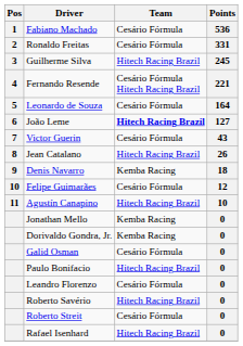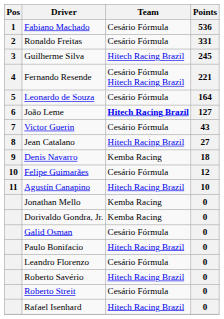 <table class="wikitable" style="font-size: 90%; text-align:center;">
 <tr>
 <th>Pos</th>
 <th>Driver</th>
 <th>Team</th>
 <th>Points</th>
 </tr>
 <tr>
 <th>1</th>
 <td align=left> <a href='#'>Fabiano Machado</a></td>
 <td align=left>Cesário Fórmula</td>
 <th>536</th>
 </tr>
 <tr>
 <th>2</th>
 <td align=left> Ronaldo Freitas</td>
 <td align=left>Cesário Fórmula</td>
 <th>331</th>
 </tr>
 <tr>
 <th>3</th>
 <td align=left> Guilherme Silva</td>
 <td align=left><a href='#'>Hitech Racing Brazil</a></td>
 <th>245</th>
 </tr>
 <tr>
 <th>4</th>
 <td align=left> Fernando Resende</td>
 <td align=left>Cesário Fórmula <br><a href='#'>Hitech Racing Brazil</a></td>
 <th>221</th>
 </tr>
 <tr>
 <th>5</th>
 <td align=left> <a href='#'>Leonardo de Souza</a></td>
 <td align=left>Cesário Fórmula</td>
 <th>164</th>
 </tr>
 <tr>
 <th>6</th>
 <td align=left> João Leme</td>
 <td align=left><strong><a href='#'>Hitech Racing Brazil</a></strong></td>
 <th>127</th>
 </tr>
 <tr>
 <th>7</th>
 <td align=left> <a href='#'>Victor Guerin</a></td>
 <td align=left>Cesário Fórmula</td>
 <th>43</th>
 </tr>
 <tr>
 <th>8</th>
 <td align=left> Jean Catalano</td>
 <td align=left><a href='#'>Hitech Racing Brazil</a></td>
-<th>26</th>
+<th>27</th>
 </tr>
 <tr>
 <th>9</th>
 <td align=left> <a href='#'>Denis Navarro</a></td>
 <td align=left>Kemba Racing</td>
 <th>18</th>
 </tr>
 <tr>
 <th>10</th>
 <td align=left> <a href='#'>Felipe Guimarães</a></td>
 <td align=left>Cesário Fórmula</td>
 <th>12</th>
 </tr>
 <tr>
 <th>11</th>
 <td align=left> <a href='#'>Agustín Canapino</a></td>
 <td align=left><a href='#'>Hitech Racing Brazil</a></td>
 <th>10</th>
 </tr>
 <tr>
 <th></th>
 <td align=left> Jonathan Mello</td>
 <td align=left>Kemba Racing</td>
 <th>0</th>
 </tr>
 <tr>
 <th></th>
 <td align=left> Dorivaldo Gondra, Jr.</td>
 <td align=left>Kemba Racing</td>
 <th>0</th>
 </tr>
 <tr>
 <th></th>
 <td align=left> <a href='#'>Galid Osman</a></td>
 <td align=left>Cesário Fórmula</td>
 <th>0</th>
 </tr>
 <tr>
 <th></th>
 <td align=left> Paulo Bonifacio</td>
 <td align=left><a href='#'>Hitech Racing Brazil</a></td>
 <th>0</th>
 </tr>
 <tr>
 <th></th>
 <td align=left> Leandro Florenzo</td>
 <td align=left>Cesário Fórmula</td>
 <th>0</th>
 </tr>
 <tr>
 <th></th>
 <td align=left> Roberto Savério</td>
 <td align=left><a href='#'>Hitech Racing Brazil</a></td>
 <th>0</th>
 </tr>
 <tr>
 <th></th>
 <td align=left> <a href='#'>Roberto Streit</a></td>
 <td align=left>Cesário Fórmula</td>
 <th>0</th>
 </tr>
 <tr>
 <th></th>
 <td align=left> Rafael Isenhard</td>
 <td align=left><a href='#'>Hitech Racing Brazil</a></td>
 <th>0</th>
 </tr>
 <tr>
 </tr>
 </table>
